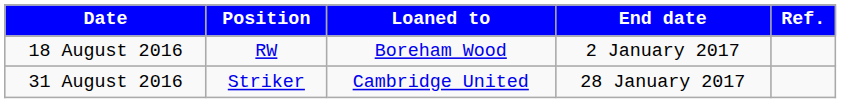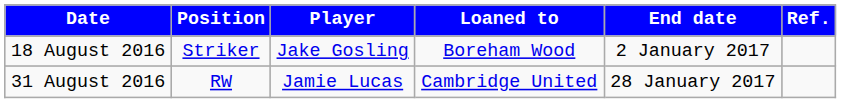 <table class="wikitable"  style="text-align:center; font-size:90%;width:60%;">
 <tr>
 <th style="background:blue; color:#FFFFFF;">Date</th>
 <th style="background:blue; color:#FFFFFF;">Position</th>
+<th style="background:blue; color:#FFFFFF;">Player</th>
 <th style="background:blue; color:#FFFFFF;">Loaned to</th>
 <th style="background:blue; color:#FFFFFF;">End date</th>
 <th style="background:blue; color:#FFFFFF;">Ref.</th>
 </tr>
 <tr>
 <td>18 August 2016</td>
-<td><a href='#'>RW</a></td>
+<td><a href='#'>Striker</a></td>
+<td><a href='#'>Jake Gosling</a></td>
 <td><a href='#'>Boreham Wood</a></td>
 <td>2 January 2017</td>
 <td></td>
 </tr>
 <tr>
 <td>31 August 2016</td>
-<td><a href='#'>Striker</a></td>
+<td><a href='#'>RW</a></td>
+<td><a href='#'>Jamie Lucas</a></td>
 <td><a href='#'>Cambridge United</a></td>
 <td>28 January 2017</td>
 <td></td>
 </tr>
 </table>
